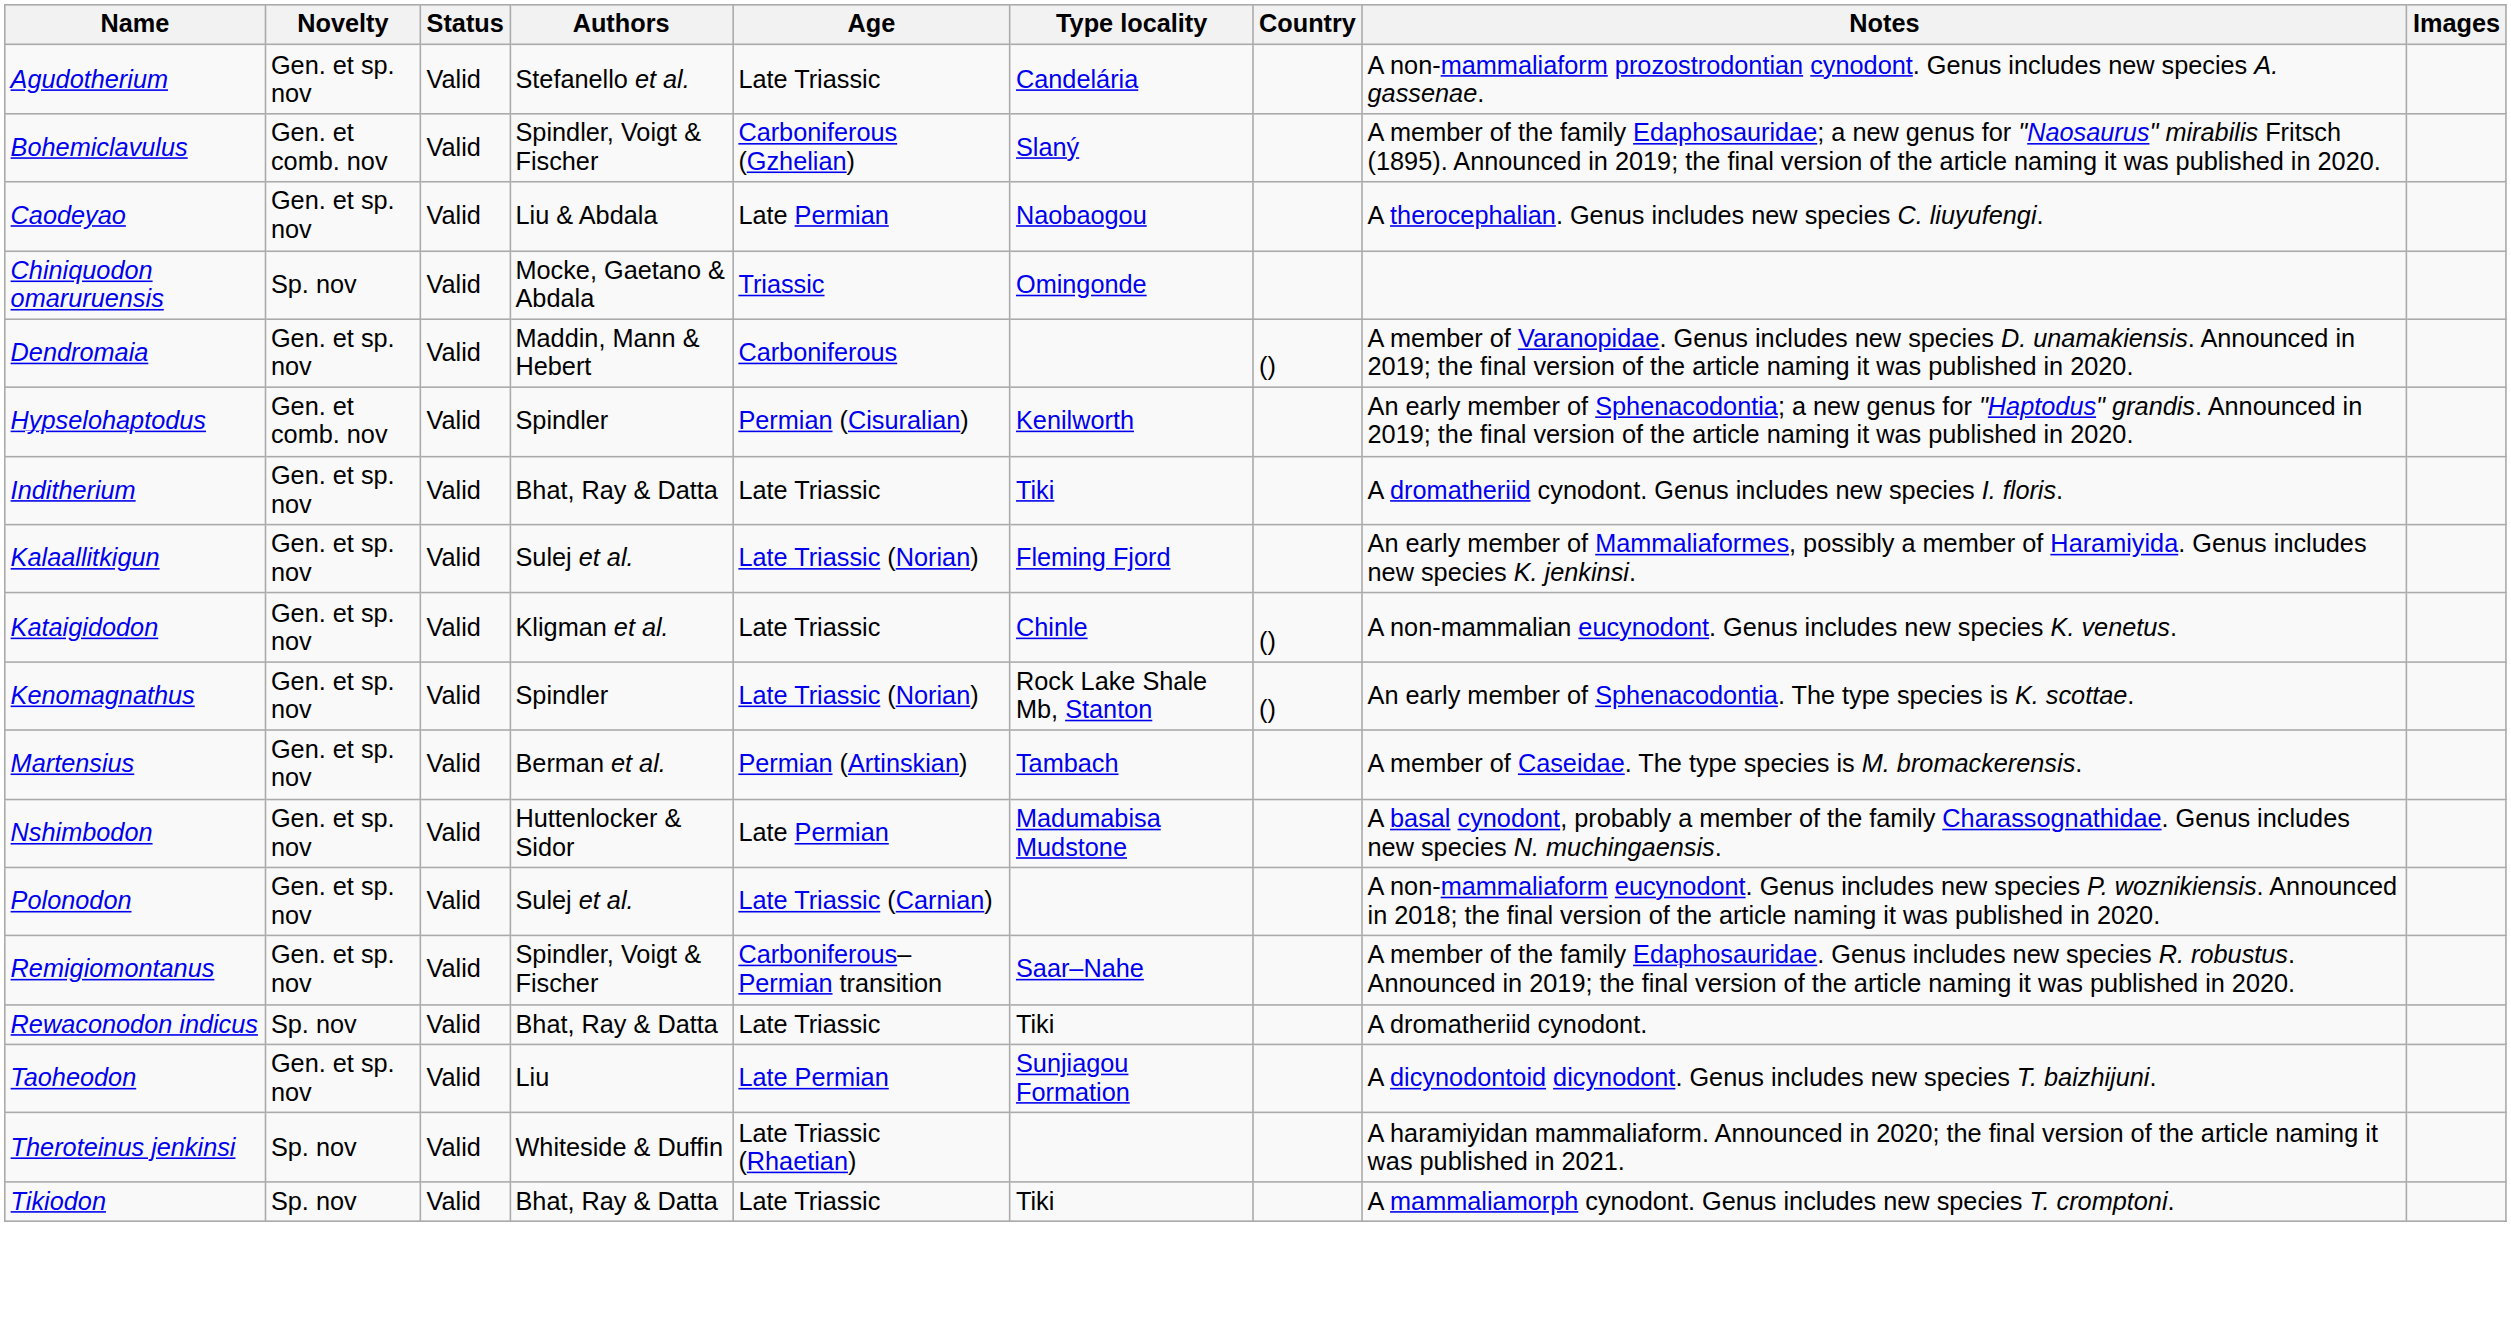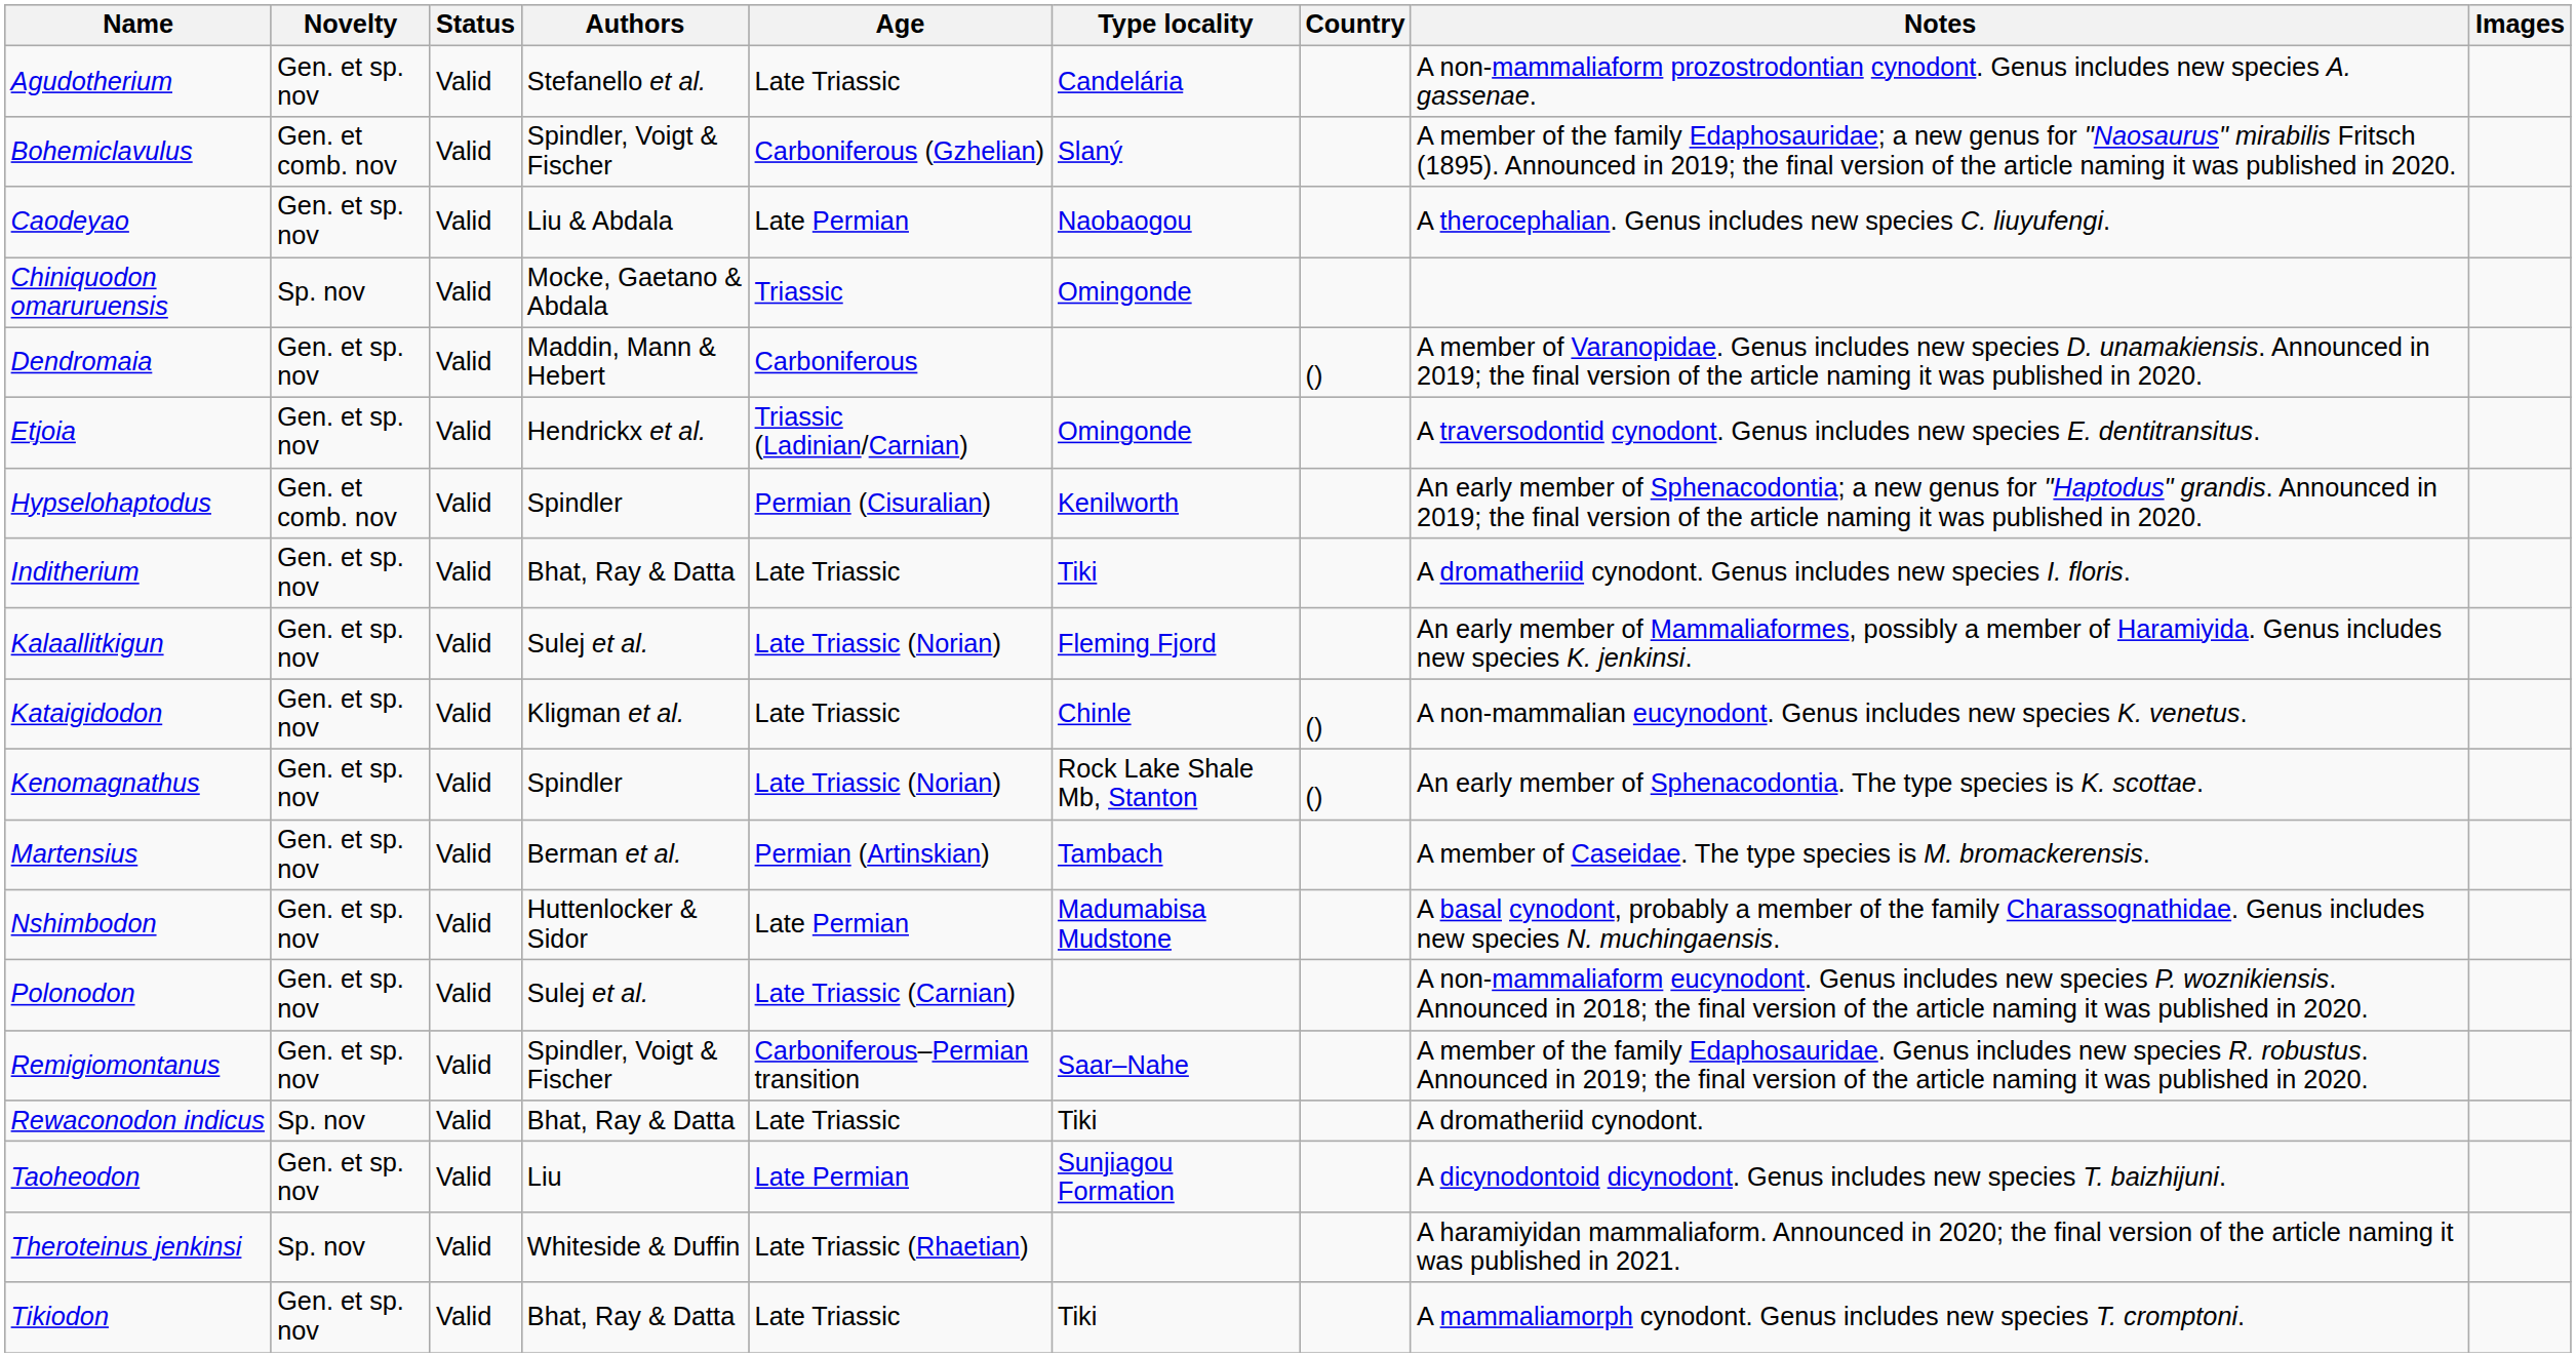 <table class="wikitable sortable" align="center" width="100%">
 <tr>
 <th>Name</th>
 <th>Novelty</th>
 <th>Status</th>
 <th>Authors</th>
 <th>Age</th>
 <th>Type locality</th>
 <th>Country</th>
 <th>Notes</th>
 <th>Images</th>
 </tr>
 <tr>
 <td><em><a href='#'>Agudotherium</a></em></td>
 <td>Gen. et sp. nov</td>
 <td>Valid</td>
 <td>Stefanello <em>et al.</em></td>
 <td>Late Triassic</td>
 <td><a href='#'>Candelária</a></td>
 <td></td>
 <td>A non-<a href='#'>mammaliaform</a> <a href='#'>prozostrodontian</a> <a href='#'>cynodont</a>. Genus includes new species <em>A. gassenae</em>.</td>
 <td></td>
 </tr>
 <tr>
 <td><em><a href='#'>Bohemiclavulus</a></em></td>
 <td>Gen. et comb. nov</td>
 <td>Valid</td>
 <td>Spindler, Voigt & Fischer</td>
 <td><a href='#'>Carboniferous</a> (<a href='#'>Gzhelian</a>)</td>
 <td><a href='#'>Slaný</a></td>
 <td></td>
 <td>A member of the family <a href='#'>Edaphosauridae</a>; a new genus for <em>"<a href='#'>Naosaurus</a>" mirabilis</em> Fritsch (1895). Announced in 2019; the final version of the article naming it was published in 2020.</td>
 <td><br></td>
 </tr>
 <tr>
 <td><em><a href='#'>Caodeyao</a></em></td>
 <td>Gen. et sp. nov</td>
 <td>Valid</td>
 <td>Liu & Abdala</td>
 <td>Late <a href='#'>Permian</a></td>
 <td><a href='#'>Naobaogou</a></td>
 <td></td>
 <td>A <a href='#'>therocephalian</a>. Genus includes new species <em>C. liuyufengi</em>.</td>
 <td></td>
 </tr>
 <tr>
 <td><em><a href='#'>Chiniquodon omaruruensis</a></em></td>
 <td>Sp. nov</td>
 <td>Valid</td>
 <td>Mocke, Gaetano & Abdala</td>
 <td><a href='#'>Triassic</a></td>
 <td><a href='#'>Omingonde</a></td>
 <td></td>
 <td></td>
 <td></td>
 </tr>
 <tr>
 <td><em><a href='#'>Dendromaia</a></em></td>
 <td>Gen. et sp. nov</td>
 <td>Valid</td>
 <td>Maddin, Mann & Hebert</td>
 <td><a href='#'>Carboniferous</a></td>
 <td></td>
 <td><br>()</td>
 <td>A member of <a href='#'>Varanopidae</a>. Genus includes new species <em>D. unamakiensis</em>. Announced in 2019; the final version of the article naming it was published in 2020.</td>
+<td></td>
+</tr>
+<tr>
+<td><em><a href='#'>Etjoia</a></em></td>
+<td>Gen. et sp. nov</td>
+<td>Valid</td>
+<td>Hendrickx <em>et al.</em></td>
+<td><a href='#'>Triassic</a> (<a href='#'>Ladinian</a>/<a href='#'>Carnian</a>)</td>
+<td><a href='#'>Omingonde</a></td>
+<td></td>
+<td>A <a href='#'>traversodontid</a> <a href='#'>cynodont</a>. Genus includes new species <em>E. dentitransitus</em>.</td>
 <td></td>
 </tr>
 <tr>
 <td><em><a href='#'>Hypselohaptodus</a></em></td>
 <td>Gen. et comb. nov</td>
 <td>Valid</td>
 <td>Spindler</td>
 <td><a href='#'>Permian</a> (<a href='#'>Cisuralian</a>)</td>
 <td><a href='#'>Kenilworth</a></td>
 <td></td>
 <td>An early member of <a href='#'>Sphenacodontia</a>; a new genus for <em>"<a href='#'>Haptodus</a>" grandis</em>. Announced in 2019; the final version of the article naming it was published in 2020.</td>
 <td></td>
 </tr>
 <tr>
 <td><em><a href='#'>Inditherium</a></em></td>
 <td>Gen. et sp. nov</td>
 <td>Valid</td>
 <td>Bhat, Ray & Datta</td>
 <td>Late Triassic</td>
 <td><a href='#'>Tiki</a></td>
 <td></td>
 <td>A <a href='#'>dromatheriid</a> cynodont. Genus includes new species <em>I. floris</em>.</td>
 <td></td>
 </tr>
 <tr>
 <td><em><a href='#'>Kalaallitkigun</a></em></td>
 <td>Gen. et sp. nov</td>
 <td>Valid</td>
 <td>Sulej <em>et al.</em></td>
 <td><a href='#'>Late Triassic</a> (<a href='#'>Norian</a>)</td>
 <td><a href='#'>Fleming Fjord</a></td>
 <td></td>
 <td>An early member of <a href='#'>Mammaliaformes</a>, possibly a member of <a href='#'>Haramiyida</a>. Genus includes new species <em>K. jenkinsi</em>.</td>
 <td></td>
 </tr>
 <tr>
 <td><em><a href='#'>Kataigidodon</a></em></td>
 <td>Gen. et sp. nov</td>
 <td>Valid</td>
 <td>Kligman <em>et al.</em></td>
 <td>Late Triassic</td>
 <td><a href='#'>Chinle</a></td>
 <td><br>()</td>
 <td>A non-mammalian <a href='#'>eucynodont</a>. Genus includes new species <em>K. venetus</em>.</td>
 <td></td>
 </tr>
 <tr>
 <td><em><a href='#'>Kenomagnathus</a></em></td>
 <td>Gen. et sp. nov</td>
 <td>Valid</td>
 <td>Spindler</td>
 <td><a href='#'>Late Triassic</a> (<a href='#'>Norian</a>)</td>
 <td>Rock Lake Shale Mb, <a href='#'>Stanton</a></td>
 <td><br>()</td>
 <td>An early member of <a href='#'>Sphenacodontia</a>. The type species is <em>K. scottae</em>.</td>
 <td><br></td>
 </tr>
 <tr>
 <td><em><a href='#'>Martensius</a></em></td>
 <td>Gen. et sp. nov</td>
 <td>Valid</td>
 <td>Berman <em>et al.</em></td>
 <td><a href='#'>Permian</a> (<a href='#'>Artinskian</a>)</td>
 <td><a href='#'>Tambach</a></td>
 <td></td>
 <td>A member of <a href='#'>Caseidae</a>. The type species is <em>M. bromackerensis</em>.</td>
 <td></td>
 </tr>
 <tr>
 <td><em><a href='#'>Nshimbodon</a></em></td>
 <td>Gen. et sp. nov</td>
 <td>Valid</td>
 <td>Huttenlocker & Sidor</td>
 <td>Late <a href='#'>Permian</a></td>
 <td><a href='#'>Madumabisa Mudstone</a></td>
 <td></td>
 <td>A <a href='#'>basal</a> <a href='#'>cynodont</a>, probably a member of the family <a href='#'>Charassognathidae</a>. Genus includes new species <em>N. muchingaensis</em>.</td>
 <td></td>
 </tr>
 <tr>
 <td><em><a href='#'>Polonodon</a></em></td>
 <td>Gen. et sp. nov</td>
 <td>Valid</td>
 <td>Sulej <em>et al.</em></td>
 <td><a href='#'>Late Triassic</a> (<a href='#'>Carnian</a>)</td>
 <td></td>
 <td></td>
 <td>A non-<a href='#'>mammaliaform</a> <a href='#'>eucynodont</a>. Genus includes new species <em>P. woznikiensis</em>. Announced in 2018; the final version of the article naming it was published in 2020.</td>
 <td></td>
 </tr>
 <tr>
 <td><em><a href='#'>Remigiomontanus</a></em></td>
 <td>Gen. et sp. nov</td>
 <td>Valid</td>
 <td>Spindler, Voigt & Fischer</td>
 <td><a href='#'>Carboniferous</a>–<a href='#'>Permian</a> transition</td>
 <td><a href='#'>Saar–Nahe</a></td>
 <td></td>
 <td>A member of the family <a href='#'>Edaphosauridae</a>. Genus includes new species <em>R. robustus</em>. Announced in 2019; the final version of the article naming it was published in 2020.</td>
 <td></td>
 </tr>
 <tr>
 <td><em><a href='#'>Rewaconodon indicus</a></em></td>
 <td>Sp. nov</td>
 <td>Valid</td>
 <td>Bhat, Ray & Datta</td>
 <td>Late Triassic</td>
 <td>Tiki</td>
 <td></td>
 <td>A dromatheriid cynodont.</td>
 <td></td>
 </tr>
 <tr>
 <td><em><a href='#'>Taoheodon</a></em></td>
 <td>Gen. et sp. nov</td>
 <td>Valid</td>
 <td>Liu</td>
 <td><a href='#'>Late Permian</a></td>
 <td><a href='#'>Sunjiagou Formation</a></td>
 <td></td>
 <td>A <a href='#'>dicynodontoid</a> <a href='#'>dicynodont</a>. Genus includes new species <em>T. baizhijuni</em>.</td>
 <td></td>
 </tr>
 <tr>
 <td><em><a href='#'>Theroteinus jenkinsi</a></em></td>
 <td>Sp. nov</td>
 <td>Valid</td>
 <td>Whiteside & Duffin</td>
 <td>Late Triassic (<a href='#'>Rhaetian</a>)</td>
 <td></td>
 <td></td>
 <td>A haramiyidan mammaliaform. Announced in 2020; the final version of the article naming it was published in 2021.</td>
 <td></td>
 </tr>
 <tr>
 <td><em><a href='#'>Tikiodon</a></em></td>
-<td>Sp. nov</td>
+<td>Gen. et sp. nov</td>
 <td>Valid</td>
 <td>Bhat, Ray & Datta</td>
 <td>Late Triassic</td>
 <td>Tiki</td>
 <td></td>
 <td>A <a href='#'>mammaliamorph</a> cynodont. Genus includes new species <em>T. cromptoni</em>.</td>
 <td></td>
 </tr>
 <tr>
 </tr>
 </table>
